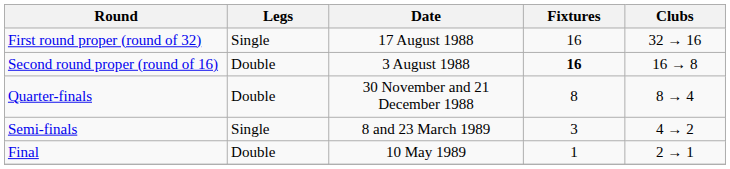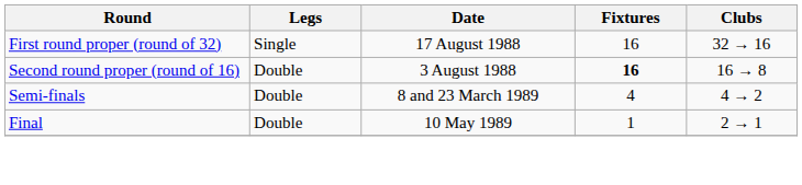 <table class="wikitable" style="text-align:left">
 <tr>
 <th width=230>Round</th>
 <th width=100>Legs</th>
 <th width=200>Date</th>
 <th width=100>Fixtures</th>
 <th width=100>Clubs</th>
 </tr>
 <tr>
 <td><a href='#'>First round proper (round of 32)</a></td>
 <td>Single</td>
 <td align="center">17 August 1988</td>
 <td align="center">16</td>
 <td align="center">32 → 16</td>
 </tr>
 <tr>
 <td><a href='#'>Second round proper (round of 16)</a></td>
 <td>Double</td>
 <td align="center">3 August 1988</td>
 <td align="center"><strong>16</strong></td>
 <td align="center">16 → 8</td>
 </tr>
 <tr>
-<td><a href='#'>Quarter-finals</a></td>
+<td><a href='#'>Semi-finals</a></td>
 <td>Double</td>
-<td align="center">30 November and 21 December 1988</td>
-<td align="center">8</td>
-<td align="center">8 → 4</td>
-</tr>
-<tr>
-<td><a href='#'>Semi-finals</a></td>
-<td>Single</td>
 <td align="center">8 and 23 March 1989</td>
-<td align="center">3</td>
+<td align="center">4</td>
 <td align="center">4 → 2</td>
 </tr>
 <tr>
 <td><a href='#'>Final</a></td>
 <td>Double</td>
 <td align="center">10 May 1989</td>
 <td align="center">1</td>
 <td align="center">2 → 1</td>
 </tr>
 <tr>
 </tr>
 </table>
